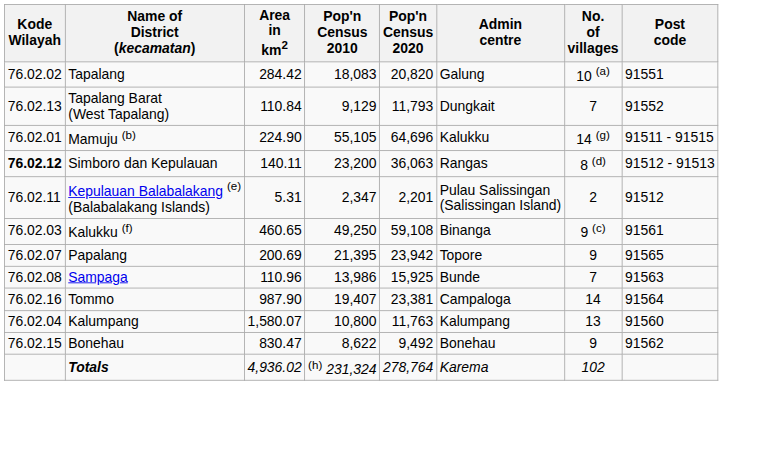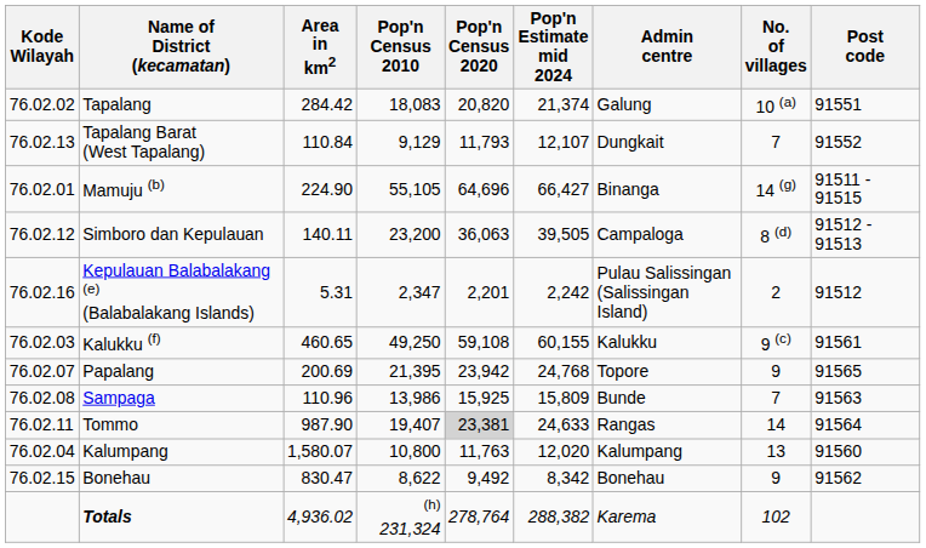 <table class="sortable wikitable">
 <tr>
 <th>Kode <br>Wilayah</th>
 <th>Name of<br>District<br>(<em>kecamatan</em>)</th>
 <th>Area <br>in<br>km<sup>2</sup></th>
 <th>Pop'n<br>Census<br>2010</th>
 <th>Pop'n<br>Census<br>2020</th>
+<th>Pop'n<br>Estimate<br>mid 2024</th>
 <th>Admin<br>centre</th>
 <th>No.<br>of<br>villages</th>
 <th>Post<br>code</th>
 </tr>
 <tr>
 <td>76.02.02</td>
 <td>Tapalang</td>
 <td align="right">284.42</td>
 <td align="right">18,083</td>
 <td align="right">20,820</td>
+<td align="right">21,374</td>
 <td>Galung</td>
 <td align="center">10 <sup>(a)</sup></td>
 <td>91551</td>
 </tr>
 <tr>
 <td>76.02.13</td>
 <td>Tapalang Barat <br>(West Tapalang)</td>
 <td align="right">110.84</td>
 <td align="right">9,129</td>
 <td align="right">11,793</td>
+<td align="right">12,107</td>
 <td>Dungkait</td>
 <td align="center">7</td>
 <td>91552</td>
 </tr>
 <tr>
 <td>76.02.01</td>
 <td>Mamuju <sup>(b)</sup></td>
 <td align="right">224.90</td>
 <td align="right">55,105</td>
 <td align="right">64,696</td>
-<td>Kalukku</td>
+<td align="right">66,427</td>
+<td>Binanga</td>
 <td align="center">14 <sup>(g)</sup></td>
 <td>91511 - 91515</td>
 </tr>
 <tr>
-<td><strong>76.02.12</strong></td>
+<td>76.02.12</td>
 <td>Simboro dan Kepulauan</td>
 <td align="right">140.11</td>
 <td align="right">23,200</td>
 <td align="right">36,063</td>
-<td>Rangas</td>
+<td align="right">39,505</td>
+<td>Campaloga</td>
 <td align="center">8 <sup>(d)</sup></td>
 <td>91512 - 91513</td>
 </tr>
 <tr>
-<td>76.02.11</td>
+<td>76.02.16</td>
 <td><a href='#'>Kepulauan Balabalakang</a> <sup>(e)</sup> <br>(Balabalakang Islands)</td>
 <td align="right">5.31</td>
 <td align="right">2,347</td>
 <td align="right">2,201</td>
+<td align="right">2,242</td>
 <td>Pulau Salissingan<br>(Salissingan Island)</td>
 <td align="center">2</td>
 <td>91512</td>
 </tr>
 <tr>
 <td>76.02.03</td>
 <td>Kalukku <sup>(f)</sup></td>
 <td align="right">460.65</td>
 <td align="right">49,250</td>
 <td align="right">59,108</td>
-<td>Binanga</td>
+<td align="right">60,155</td>
+<td>Kalukku</td>
 <td align="center">9 <sup>(c)</sup></td>
 <td>91561</td>
 </tr>
 <tr>
 <td>76.02.07</td>
 <td>Papalang</td>
 <td align="right">200.69</td>
 <td align="right">21,395</td>
 <td align="right">23,942</td>
+<td align="right">24,768</td>
 <td>Topore</td>
 <td align="center">9</td>
 <td>91565</td>
 </tr>
 <tr>
 <td>76.02.08</td>
 <td><a href='#'>Sampaga</a></td>
 <td align="right">110.96</td>
 <td align="right">13,986</td>
 <td align="right">15,925</td>
+<td align="right">15,809</td>
 <td>Bunde</td>
 <td align="center">7</td>
 <td>91563</td>
 </tr>
 <tr>
-<td>76.02.16</td>
+<td>76.02.11</td>
 <td>Tommo</td>
 <td align="right">987.90</td>
 <td align="right">19,407</td>
-<td align="right">23,381</td>
-<td>Campaloga</td>
+<td align="right" style="background: lightgrey;">23,381</td>
+<td align="right">24,633</td>
+<td>Rangas</td>
 <td align="center">14</td>
 <td>91564</td>
 </tr>
 <tr>
 <td>76.02.04</td>
 <td>Kalumpang</td>
 <td align="right">1,580.07</td>
 <td align="right">10,800</td>
 <td align="right">11,763</td>
+<td align="right">12,020</td>
 <td>Kalumpang</td>
 <td align="center">13</td>
 <td>91560</td>
 </tr>
 <tr>
 <td>76.02.15</td>
 <td>Bonehau</td>
 <td align="right">830.47</td>
 <td align="right">8,622</td>
 <td align="right">9,492</td>
+<td align="right">8,342</td>
 <td>Bonehau</td>
 <td align="center">9</td>
 <td>91562</td>
 </tr>
 <tr>
 <td></td>
 <td><strong><em>Totals</em></strong></td>
 <td align="right"><em>4,936.02</em></td>
 <td align="right"><sup>(h)</sup> <em>231,324</em></td>
 <td align="right"><em>278,764</em></td>
+<td align="right"><em>288,382</em></td>
 <td><em>Karema</em></td>
 <td align="center"><em>102</em></td>
 <td></td>
 </tr>
 </table>
